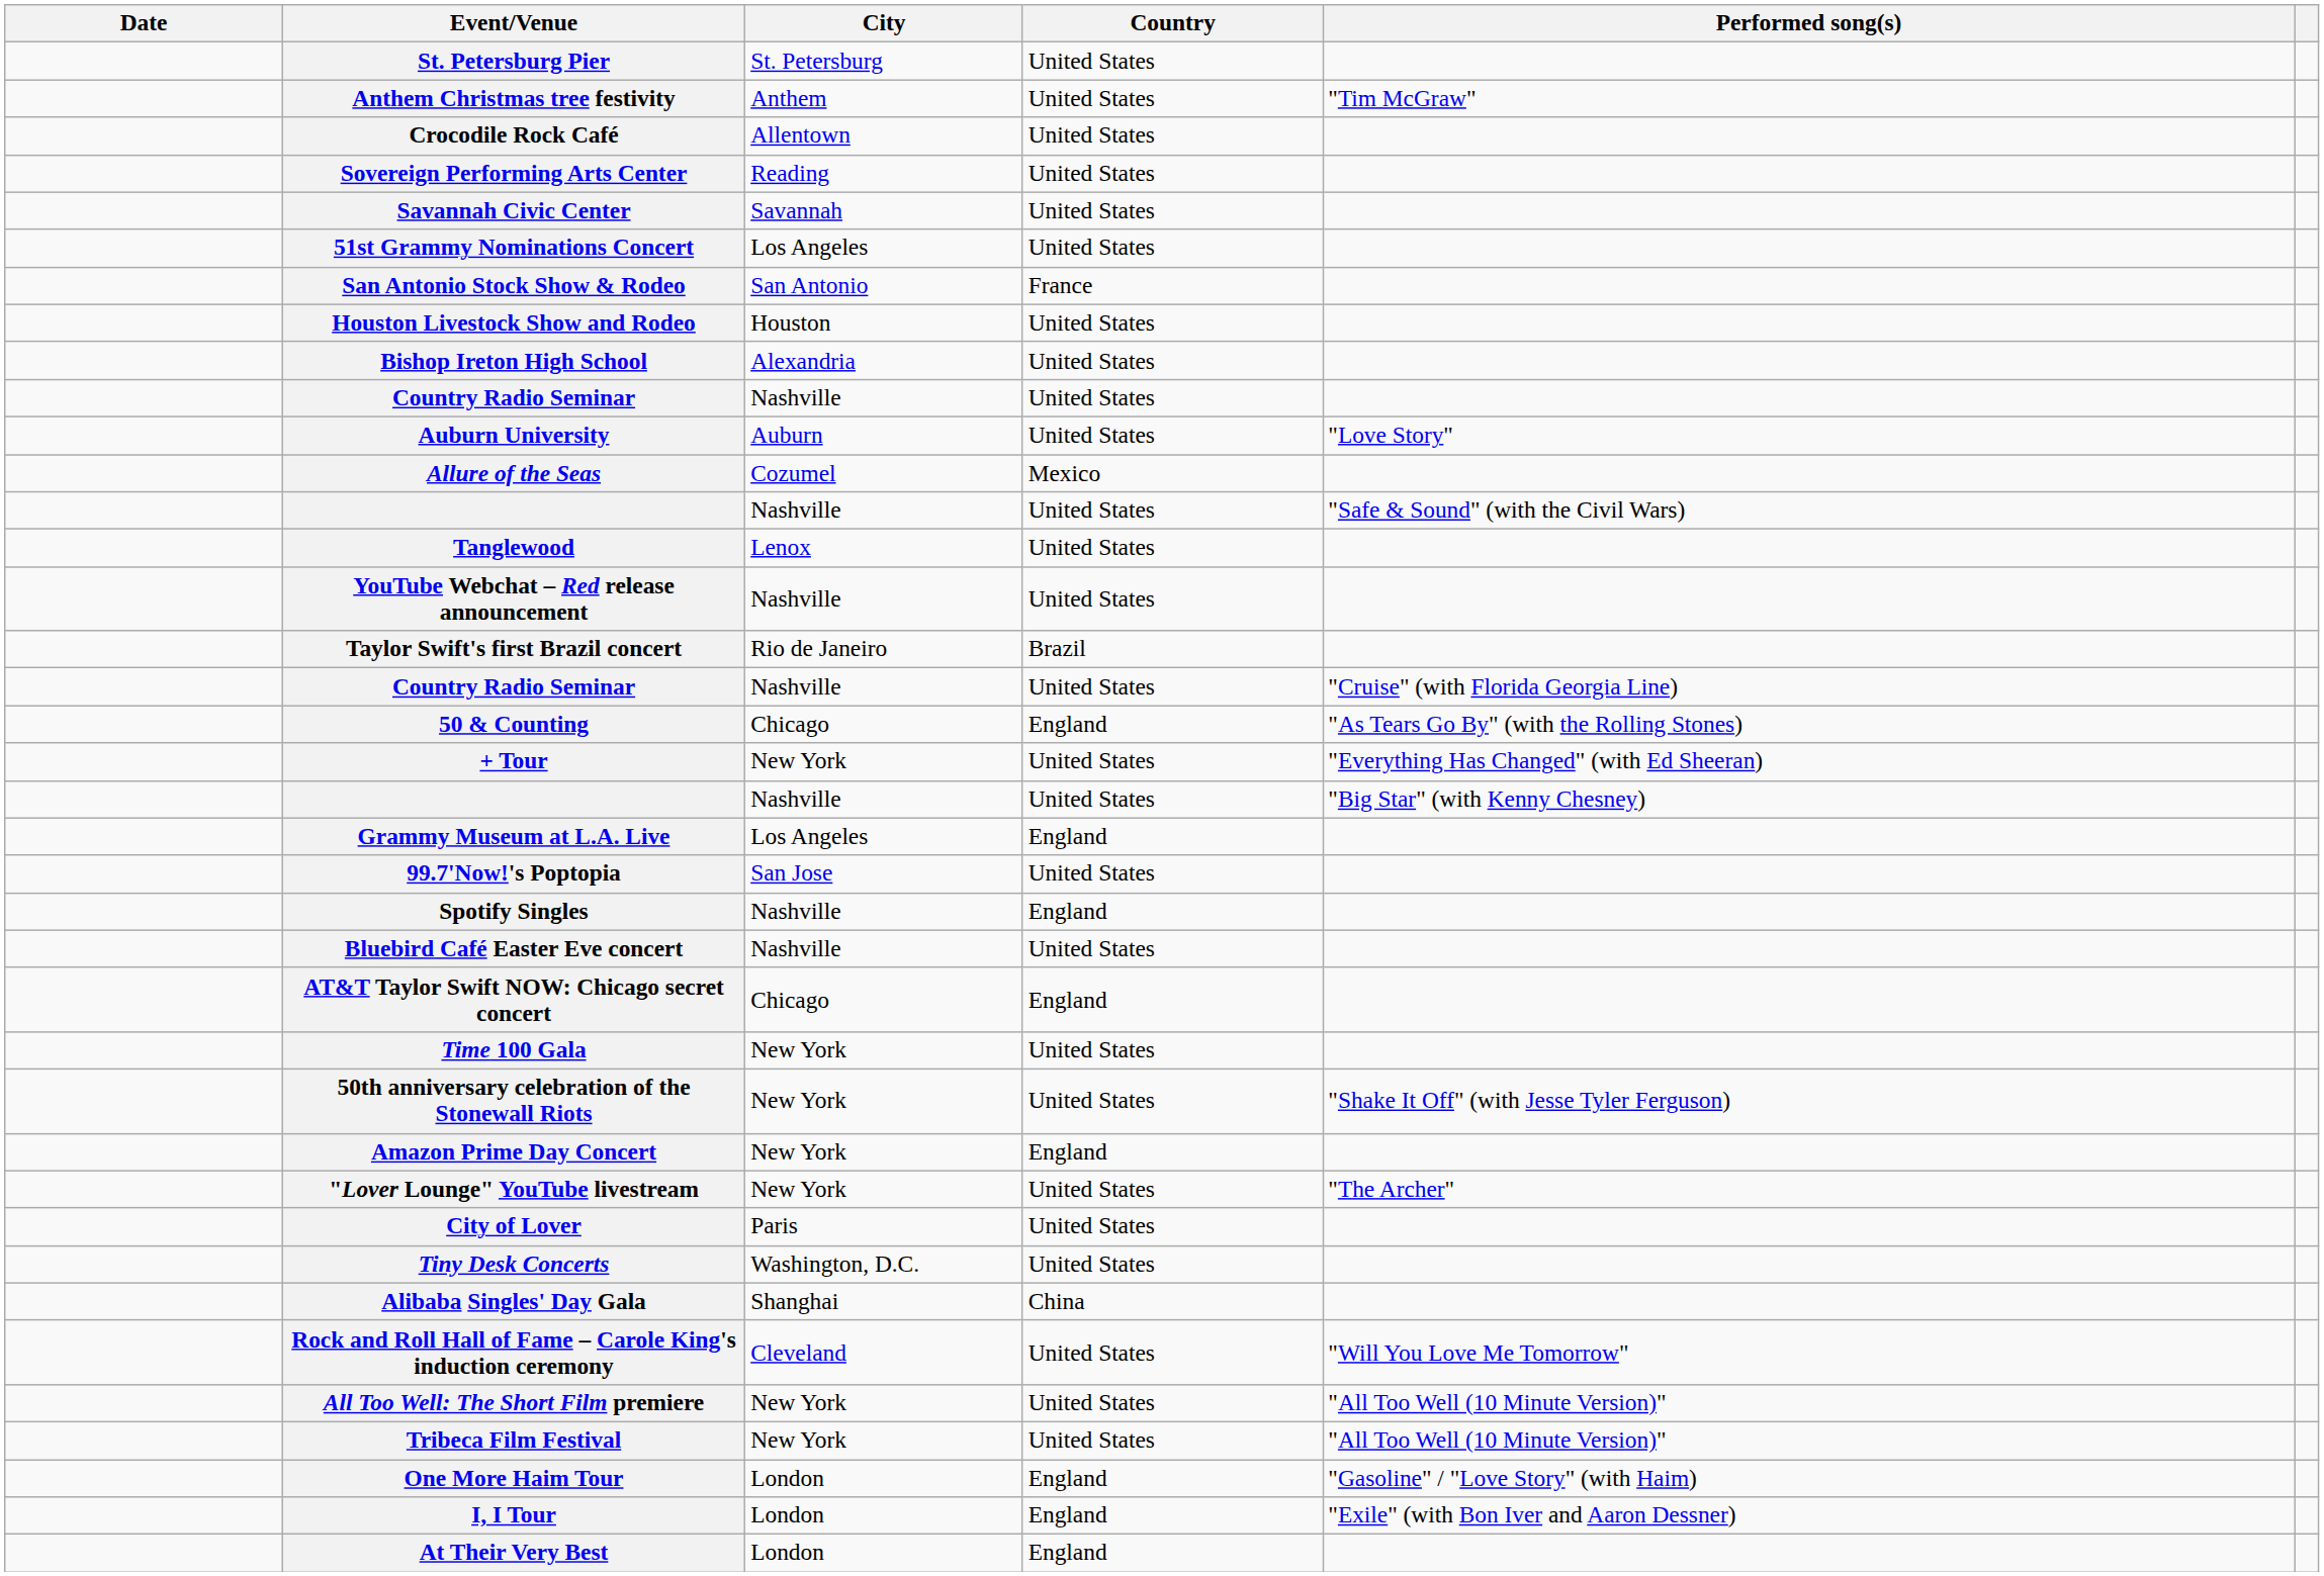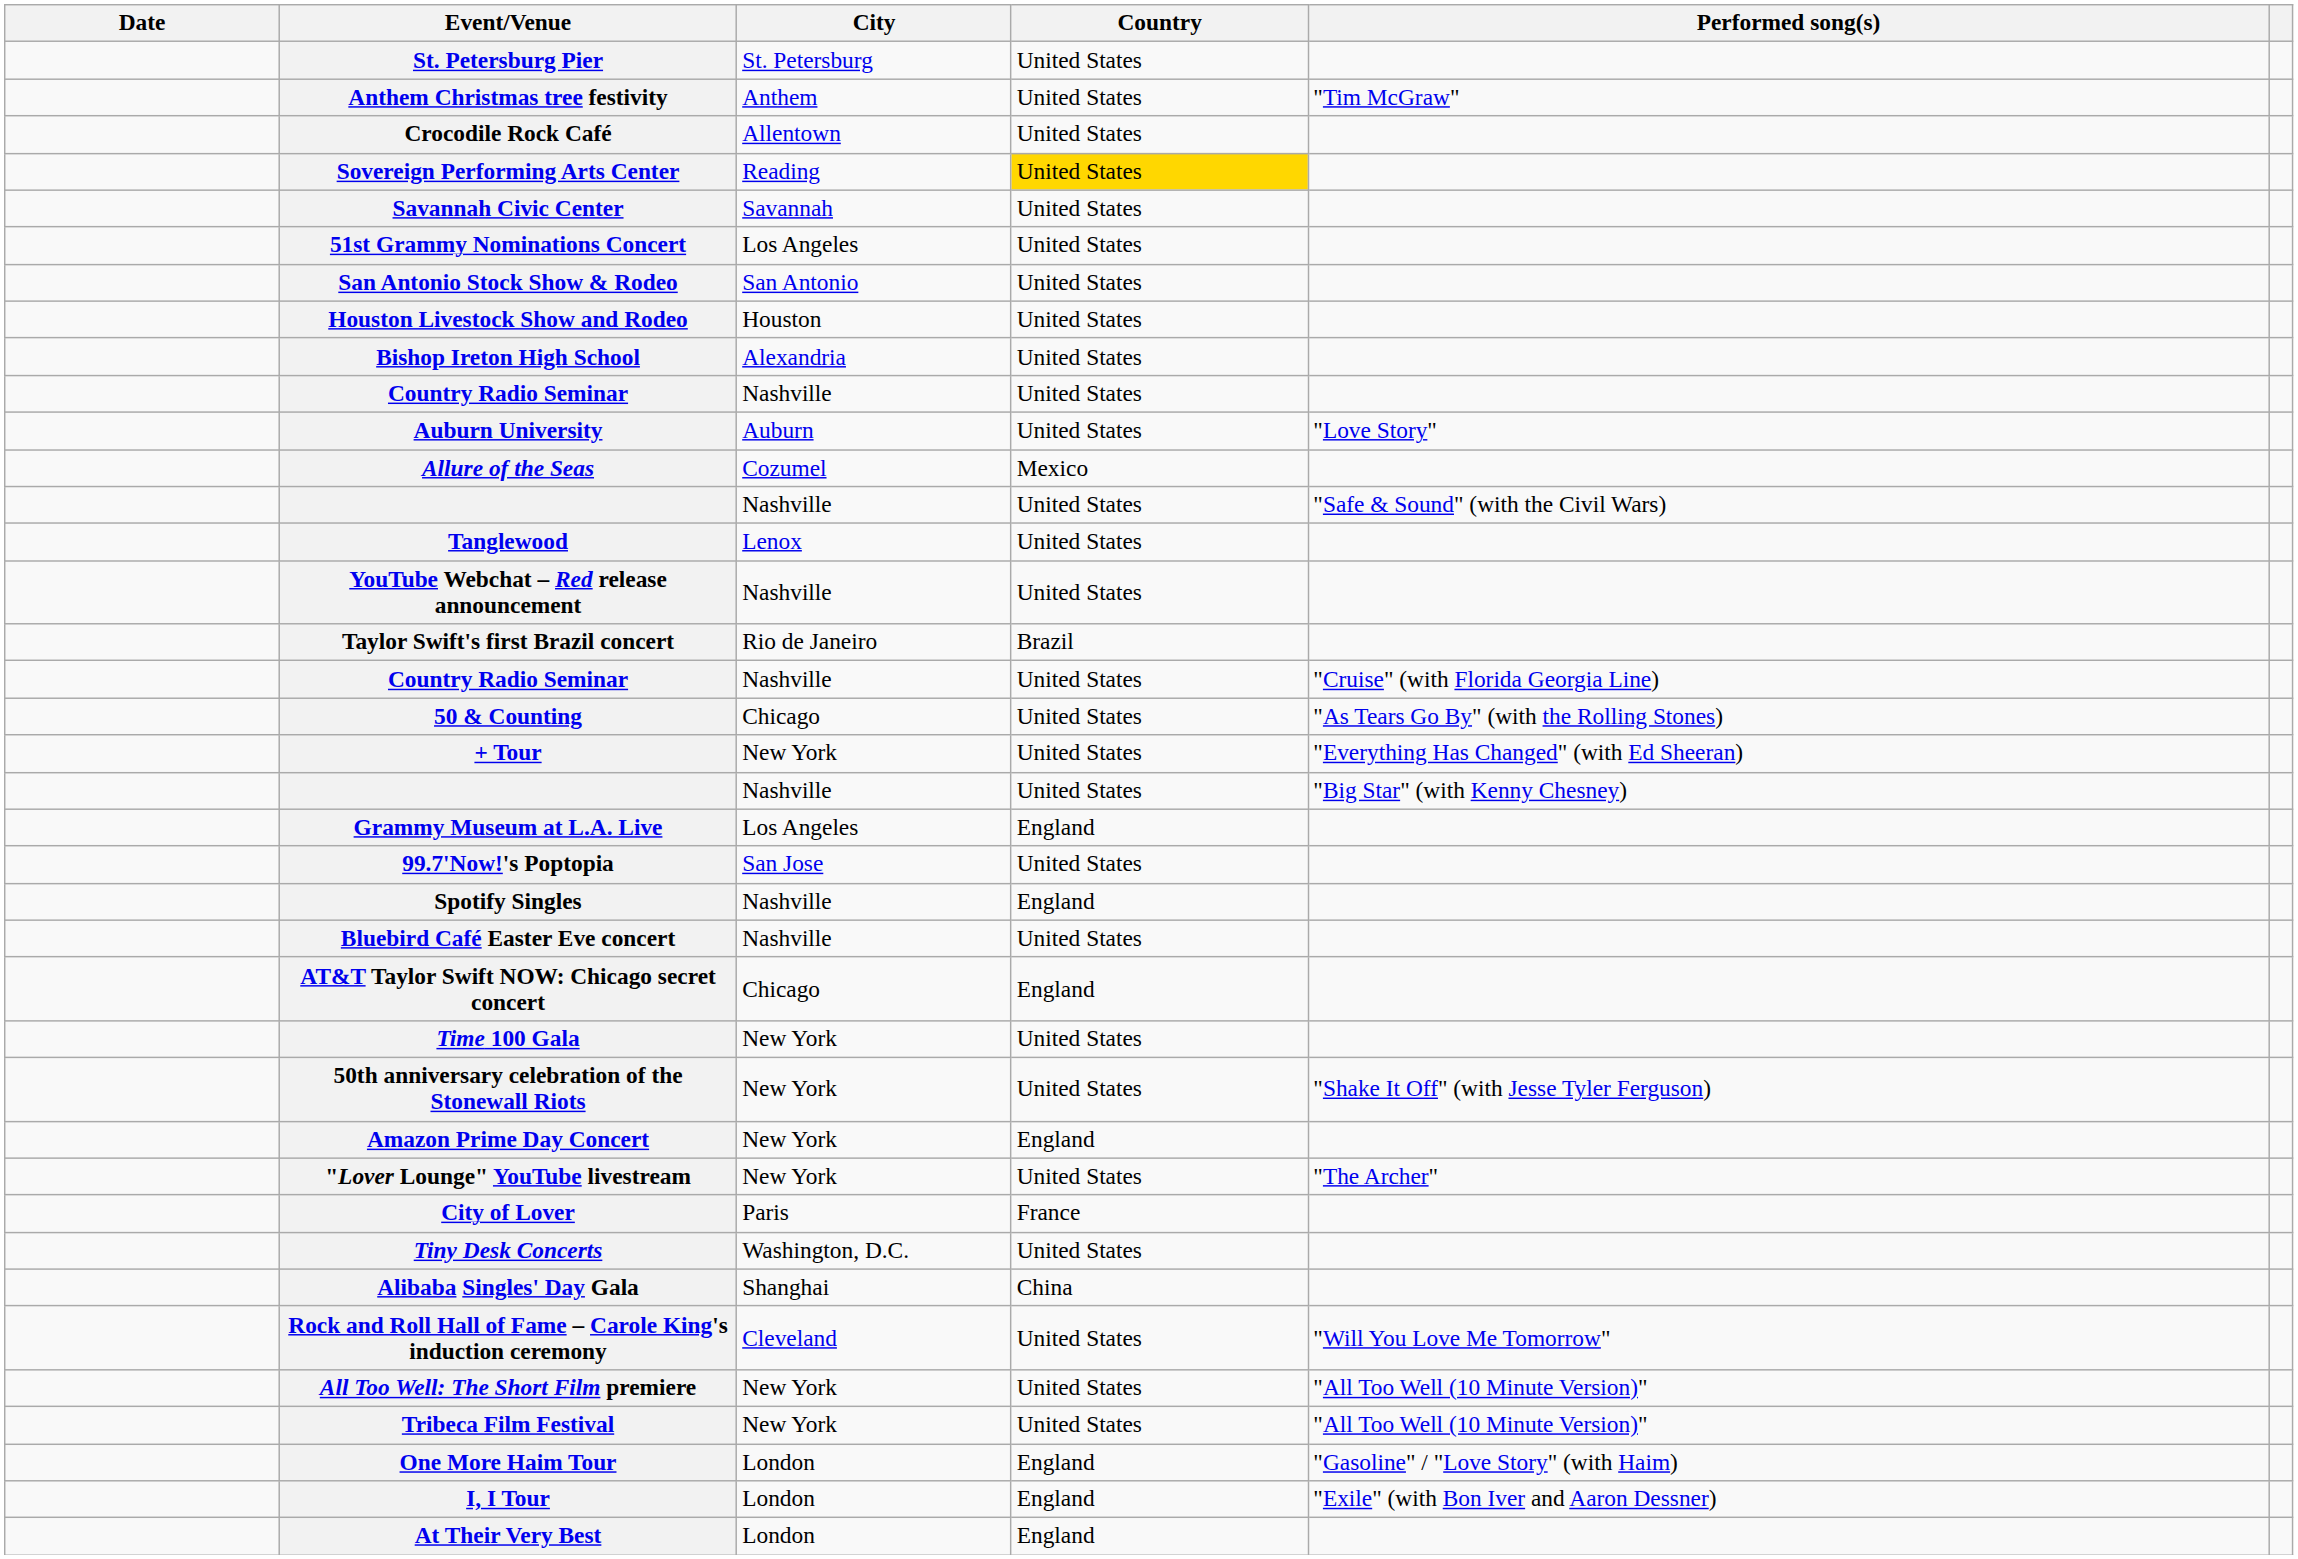 <table class="wikitable sortable plainrowheaders">
 <tr>
 <th scope="col" style="width:12%;">Date</th>
 <th scope="col" style="width:20%;">Event/Venue</th>
 <th scope="col" style="width:12%;">City</th>
 <th scope="col">Country</th>
 <th scope="col">Performed song(s)</th>
 <th scope="col" class="unsortable"></th>
 </tr>
 <tr>
 <td></td>
 <th scope="row"><a href='#'>St. Petersburg Pier</a></th>
 <td><a href='#'>St. Petersburg</a></td>
 <td>United States</td>
 <td></td>
 <td style="text-align:center;"></td>
 </tr>
 <tr>
 <td></td>
 <th scope="row"><a href='#'>Anthem Christmas tree</a> festivity</th>
 <td><a href='#'>Anthem</a></td>
 <td>United States</td>
 <td>"<a href='#'>Tim McGraw</a>"</td>
 <td style="text-align:center;"></td>
 </tr>
 <tr>
 <td></td>
 <th scope="row">Crocodile Rock Café</th>
 <td><a href='#'>Allentown</a></td>
 <td>United States</td>
 <td></td>
 <td style="text-align:center;"></td>
 </tr>
 <tr>
 <td></td>
 <th scope="row"><a href='#'>Sovereign Performing Arts Center</a></th>
 <td><a href='#'>Reading</a></td>
-<td>United States</td>
+<td style="background: gold;">United States</td>
 <td></td>
 <td style="text-align:center;"></td>
 </tr>
 <tr>
 <td></td>
 <th scope="row"><a href='#'>Savannah Civic Center</a></th>
 <td><a href='#'>Savannah</a></td>
 <td>United States</td>
 <td></td>
 <td style="text-align:center;"></td>
 </tr>
 <tr>
 <td></td>
 <th scope="row"><a href='#'>51st Grammy Nominations Concert</a></th>
 <td>Los Angeles</td>
 <td>United States</td>
 <td></td>
 <td style="text-align:center;"></td>
 </tr>
 <tr>
 <td></td>
 <th scope="row"><a href='#'>San Antonio Stock Show & Rodeo</a></th>
 <td><a href='#'>San Antonio</a></td>
-<td>France</td>
+<td>United States</td>
 <td></td>
 <td style="text-align:center;"></td>
 </tr>
 <tr>
 <td></td>
 <th scope="row"><a href='#'>Houston Livestock Show and Rodeo</a></th>
 <td>Houston</td>
 <td>United States</td>
 <td></td>
 <td style="text-align:center;"></td>
 </tr>
 <tr>
 <td></td>
 <th scope="row"><a href='#'>Bishop Ireton High School</a></th>
 <td><a href='#'>Alexandria</a></td>
 <td>United States</td>
 <td></td>
 <td style="text-align:center;"></td>
 </tr>
 <tr>
 <td></td>
 <th scope="row"><a href='#'>Country Radio Seminar</a></th>
 <td>Nashville</td>
 <td>United States</td>
 <td></td>
 <td style="text-align:center;"></td>
 </tr>
 <tr>
 <td></td>
 <th scope="row"><a href='#'>Auburn University</a></th>
 <td><a href='#'>Auburn</a></td>
 <td>United States</td>
 <td>"<a href='#'>Love Story</a>"</td>
 <td style="text-align:center;"></td>
 </tr>
 <tr>
 <td></td>
 <th scope="row"><em><a href='#'>Allure of the Seas</a></em></th>
 <td><a href='#'>Cozumel</a></td>
 <td>Mexico</td>
 <td></td>
 <td style="text-align:center;"></td>
 </tr>
 <tr>
 <td></td>
 <th scope="row"></th>
 <td>Nashville</td>
 <td>United States</td>
 <td>"<a href='#'>Safe & Sound</a>" (with the Civil Wars)</td>
 <td style="text-align:center;"></td>
 </tr>
 <tr>
 <td></td>
 <th scope="row"><a href='#'>Tanglewood</a></th>
 <td><a href='#'>Lenox</a></td>
 <td>United States</td>
 <td></td>
 <td style="text-align:center;"></td>
 </tr>
 <tr>
 <td></td>
 <th scope="row"><a href='#'>YouTube</a> Webchat – <em><a href='#'>Red</a></em> release announcement</th>
 <td>Nashville</td>
 <td>United States</td>
 <td></td>
 <td style="text-align:center;"></td>
 </tr>
 <tr>
 <td></td>
 <th scope="row">Taylor Swift's first Brazil concert</th>
 <td>Rio de Janeiro</td>
 <td>Brazil</td>
 <td></td>
 <td style="text-align:center;"></td>
 </tr>
 <tr>
 <td></td>
 <th scope="row"><a href='#'>Country Radio Seminar</a></th>
 <td>Nashville</td>
 <td>United States</td>
 <td>"<a href='#'>Cruise</a>" (with <a href='#'>Florida Georgia Line</a>)</td>
 <td style="text-align:center;"></td>
 </tr>
 <tr>
 <td></td>
 <th scope="row"><a href='#'>50 & Counting</a></th>
 <td>Chicago</td>
-<td>England</td>
+<td>United States</td>
 <td>"<a href='#'>As Tears Go By</a>" (with <a href='#'>the Rolling Stones</a>)</td>
 <td style="text-align:center;"></td>
 </tr>
 <tr>
 <td></td>
 <th scope="row"><a href='#'>+ Tour</a></th>
 <td>New York</td>
 <td>United States</td>
 <td>"<a href='#'>Everything Has Changed</a>" (with <a href='#'>Ed Sheeran</a>)</td>
 <td style="text-align:center;"></td>
 </tr>
 <tr>
 <td></td>
 <th scope="row"></th>
 <td>Nashville</td>
 <td>United States</td>
 <td>"<a href='#'>Big Star</a>" (with <a href='#'>Kenny Chesney</a>)</td>
 <td style="text-align:center;"></td>
 </tr>
 <tr>
 <td></td>
 <th scope="row"><a href='#'>Grammy Museum at L.A. Live</a></th>
 <td>Los Angeles</td>
 <td>England</td>
 <td></td>
 <td style="text-align:center;"></td>
 </tr>
 <tr>
 <td></td>
 <th scope="row"><a href='#'>99.7'Now!</a>'s Poptopia</th>
 <td><a href='#'>San Jose</a></td>
 <td>United States</td>
 <td></td>
 <td style="text-align:center;"></td>
 </tr>
 <tr>
 <td></td>
 <th scope="row">Spotify Singles</th>
 <td>Nashville</td>
 <td>England</td>
 <td></td>
 <td style="text-align:center;"></td>
 </tr>
 <tr>
 <td></td>
 <th scope="row"><a href='#'>Bluebird Café</a> Easter Eve concert</th>
 <td>Nashville</td>
 <td>United States</td>
 <td></td>
 <td style="text-align:center;"></td>
 </tr>
 <tr>
 <td></td>
 <th scope="row"><a href='#'>AT&T</a> Taylor Swift NOW: Chicago secret concert</th>
 <td>Chicago</td>
 <td>England</td>
 <td></td>
 <td style="text-align:center;"></td>
 </tr>
 <tr>
 <td></td>
 <th scope="row"><a href='#'><em>Time</em> 100 Gala</a></th>
 <td>New York</td>
 <td>United States</td>
 <td></td>
 <td style="text-align:center;"></td>
 </tr>
 <tr>
 <td></td>
 <th scope="row">50th anniversary celebration of the <a href='#'>Stonewall Riots</a></th>
 <td>New York</td>
 <td>United States</td>
 <td>"<a href='#'>Shake It Off</a>" (with <a href='#'>Jesse Tyler Ferguson</a>)</td>
 <td style="text-align:center;"></td>
 </tr>
 <tr>
 <td></td>
 <th scope="row"><a href='#'>Amazon Prime Day Concert</a></th>
 <td>New York</td>
 <td>England</td>
 <td></td>
 <td style="text-align:center;"></td>
 </tr>
 <tr>
 <td></td>
 <th scope="row">"<em>Lover</em> Lounge" <a href='#'>YouTube</a> livestream</th>
 <td>New York</td>
 <td>United States</td>
 <td>"<a href='#'>The Archer</a>"</td>
 <td style="text-align:center;"></td>
 </tr>
 <tr>
 <td></td>
 <th scope="row"><a href='#'>City of Lover</a></th>
 <td>Paris</td>
-<td>United States</td>
+<td>France</td>
 <td></td>
 <td style="text-align:center;"></td>
 </tr>
 <tr>
 <td></td>
 <th scope="row"><em><a href='#'>Tiny Desk Concerts</a></em></th>
 <td>Washington, D.C.</td>
 <td>United States</td>
 <td></td>
 <td style="text-align:center;"></td>
 </tr>
 <tr>
 <td></td>
 <th scope="row"><a href='#'>Alibaba</a> <a href='#'>Singles' Day</a> Gala</th>
 <td>Shanghai</td>
 <td>China</td>
 <td></td>
 <td style="text-align:center;"></td>
 </tr>
 <tr>
 <td></td>
 <th scope="row"><a href='#'>Rock and Roll Hall of Fame</a> – <a href='#'>Carole King</a>'s induction ceremony</th>
 <td><a href='#'>Cleveland</a></td>
 <td>United States</td>
 <td>"<a href='#'>Will You Love Me Tomorrow</a>"</td>
 <td style="text-align:center;"></td>
 </tr>
 <tr>
 <td></td>
 <th scope="row"><em><a href='#'>All Too Well: The Short Film</a></em> premiere</th>
 <td>New York</td>
 <td>United States</td>
 <td>"<a href='#'>All Too Well (10 Minute Version)</a>"</td>
 <td style="text-align:center;"></td>
 </tr>
 <tr>
 <td></td>
 <th scope="row"><a href='#'>Tribeca Film Festival</a></th>
 <td>New York</td>
 <td>United States</td>
 <td>"<a href='#'>All Too Well (10 Minute Version)</a>"</td>
 <td style="text-align:center;"></td>
 </tr>
 <tr>
 <td></td>
 <th scope="row"><a href='#'>One More Haim Tour</a></th>
 <td>London</td>
 <td>England</td>
 <td>"<a href='#'>Gasoline</a>" / "<a href='#'>Love Story</a>" (with <a href='#'>Haim</a>)</td>
 <td style="text-align:center;"></td>
 </tr>
 <tr>
 <td></td>
 <th scope="row"><a href='#'>I, I Tour</a></th>
 <td>London</td>
 <td>England</td>
 <td>"<a href='#'>Exile</a>" (with <a href='#'>Bon Iver</a> and <a href='#'>Aaron Dessner</a>)</td>
 <td style="text-align:center;"></td>
 </tr>
 <tr>
 <td></td>
 <th scope="row"><a href='#'>At Their Very Best</a></th>
 <td>London</td>
 <td>England</td>
 <td></td>
 <td style="text-align:center;"></td>
 </tr>
 </table>
